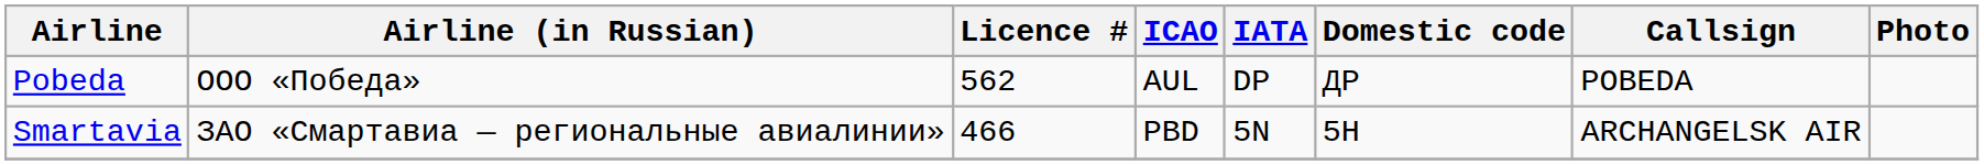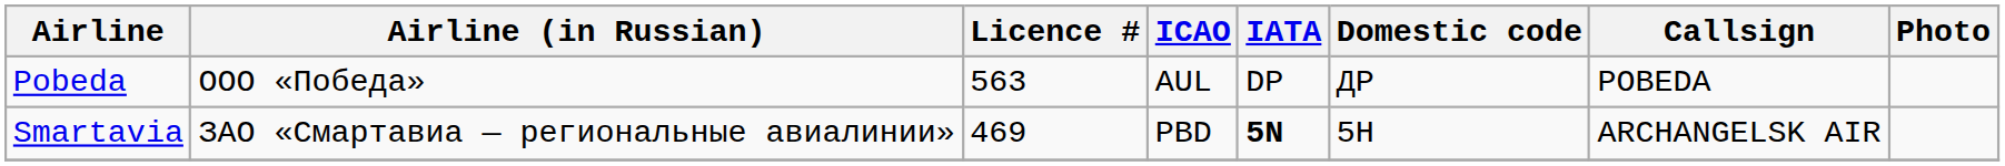 <table class="wikitable sortable">
 <tr valign="middle">
 <th>Airline</th>
 <th>Airline (in Russian)</th>
 <th>Licence #</th>
 <th><a href='#'>ICAO</a></th>
 <th><a href='#'>IATA</a></th>
 <th>Domestic code</th>
 <th>Callsign</th>
 <th>Photo</th>
 </tr>
 <tr>
 <td><a href='#'>Pobeda</a></td>
 <td>ООО «Победа»</td>
-<td>562</td>
+<td>563</td>
 <td>AUL</td>
 <td>DP</td>
 <td>ДР</td>
 <td>POBEDA</td>
 <td></td>
 </tr>
 <tr>
 <td><a href='#'>Smartavia</a></td>
 <td>ЗАО «Смартавиа — региональные авиалинии»</td>
-<td>466</td>
+<td>469</td>
 <td>PBD</td>
-<td>5N</td>
+<td><strong>5N</strong></td>
 <td>5Н</td>
 <td>ARCHANGELSK AIR</td>
 <td></td>
 </tr>
 <tr>
 </tr>
 </table>
